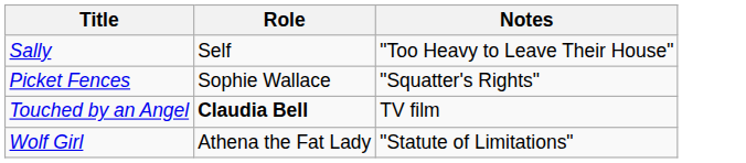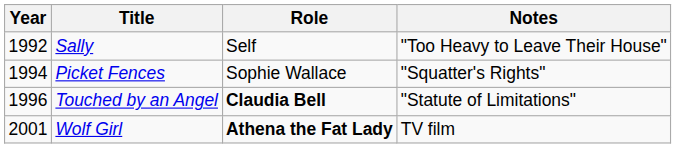 <table class="wikitable sortable">
 <tr>
+<th>Year</th>
 <th>Title</th>
 <th>Role</th>
 <th class="unsortable">Notes</th>
 </tr>
 <tr>
+<td>1992</td>
 <td><em><a href='#'>Sally</a></em></td>
 <td>Self</td>
 <td>"Too Heavy to Leave Their House"</td>
 </tr>
 <tr>
+<td>1994</td>
 <td><em><a href='#'>Picket Fences</a></em></td>
 <td>Sophie Wallace</td>
 <td>"Squatter's Rights"</td>
 </tr>
 <tr>
+<td>1996</td>
 <td><em><a href='#'>Touched by an Angel</a></em></td>
 <td><strong>Claudia Bell</strong></td>
+<td>"Statute of Limitations"</td>
+</tr>
+<tr>
+<td>2001</td>
+<td><em><a href='#'>Wolf Girl</a></em></td>
+<td><strong>Athena the Fat Lady</strong></td>
 <td>TV film</td>
 </tr>
-<tr>
-<td><em><a href='#'>Wolf Girl</a></em></td>
-<td>Athena the Fat Lady</td>
-<td>"Statute of Limitations"</td>
-</tr>
 </table>
